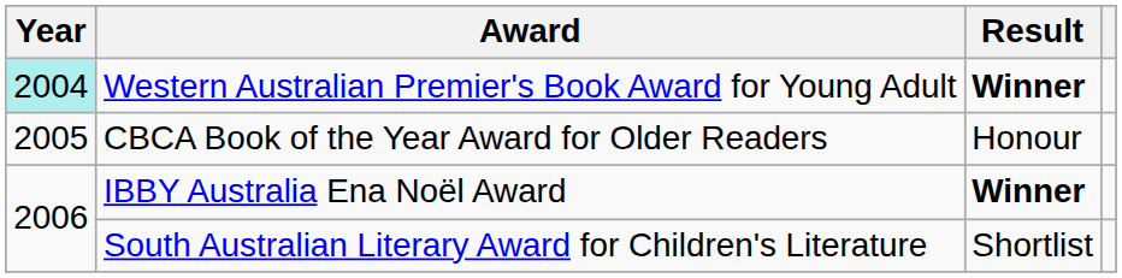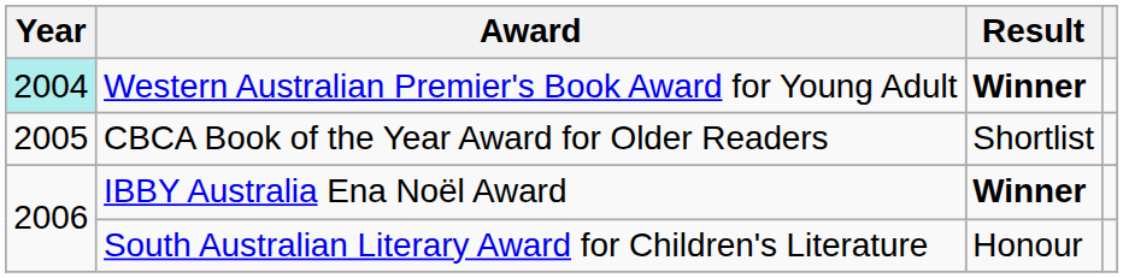 <table class="wikitable">
 <tr>
 <th>Year</th>
 <th>Award</th>
 <th>Result</th>
 <th></th>
 </tr>
 <tr>
 <td style="background: paleturquoise;">2004</td>
 <td><a href='#'>Western Australian Premier's Book Award</a> for Young Adult</td>
 <td><strong>Winner</strong></td>
 <td></td>
 </tr>
 <tr>
 <td>2005</td>
 <td>CBCA Book of the Year Award for Older Readers</td>
-<td>Honour</td>
+<td>Shortlist</td>
 <td></td>
 </tr>
 <tr>
 <td rowspan="2">2006</td>
 <td><a href='#'>IBBY Australia</a> Ena Noël Award</td>
 <td><strong>Winner</strong></td>
 <td></td>
 </tr>
 <tr>
 <td><a href='#'>South Australian Literary Award</a> for Children's Literature</td>
-<td>Shortlist</td>
+<td>Honour</td>
 <td></td>
 </tr>
 </table>
